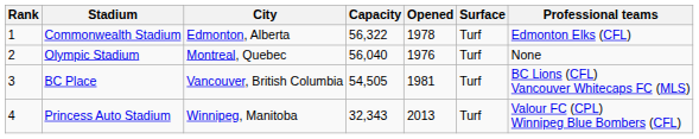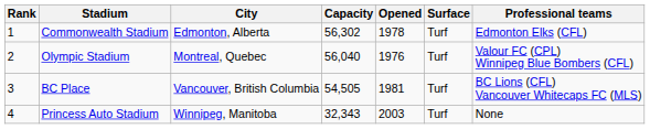 <table class="wikitable sortable" align=center>
 <tr>
 <th>Rank</th>
 <th>Stadium</th>
 <th>City</th>
 <th>Capacity</th>
 <th>Opened</th>
 <th>Surface</th>
 <th>Professional teams</th>
 </tr>
 <tr>
 <td>1</td>
 <td><a href='#'>Commonwealth Stadium</a></td>
 <td><a href='#'>Edmonton</a>, Alberta</td>
-<td>56,322</td>
+<td>56,302</td>
 <td>1978</td>
 <td>Turf</td>
 <td><a href='#'>Edmonton Elks</a> (<a href='#'>CFL</a>)</td>
 </tr>
 <tr>
 <td>2</td>
 <td><a href='#'>Olympic Stadium</a></td>
 <td><a href='#'>Montreal</a>, Quebec</td>
 <td>56,040</td>
 <td>1976</td>
 <td>Turf</td>
-<td>None</td>
+<td><a href='#'>Valour FC</a> (<a href='#'>CPL</a>)<br><a href='#'>Winnipeg Blue Bombers</a> (<a href='#'>CFL</a>)</td>
 </tr>
 <tr>
 <td>3</td>
 <td><a href='#'>BC Place</a></td>
 <td><a href='#'>Vancouver</a>, British Columbia</td>
 <td>54,505</td>
 <td>1981</td>
 <td>Turf</td>
 <td><a href='#'>BC Lions</a> (<a href='#'>CFL</a>)<br><a href='#'>Vancouver Whitecaps FC</a> (<a href='#'>MLS</a>)</td>
 </tr>
 <tr>
 <td>4</td>
 <td><a href='#'>Princess Auto Stadium</a></td>
 <td><a href='#'>Winnipeg</a>, Manitoba</td>
 <td>32,343</td>
-<td>2013</td>
+<td>2003</td>
 <td>Turf</td>
-<td><a href='#'>Valour FC</a> (<a href='#'>CPL</a>)<br><a href='#'>Winnipeg Blue Bombers</a> (<a href='#'>CFL</a>)</td>
+<td>None</td>
 </tr>
 </table>
